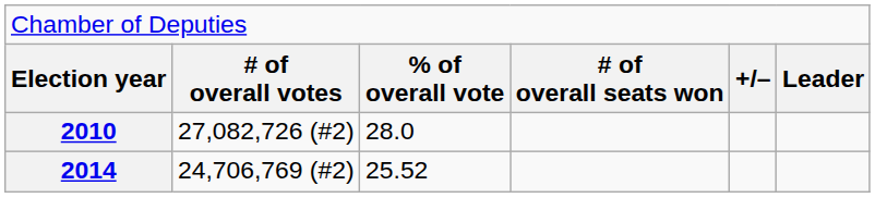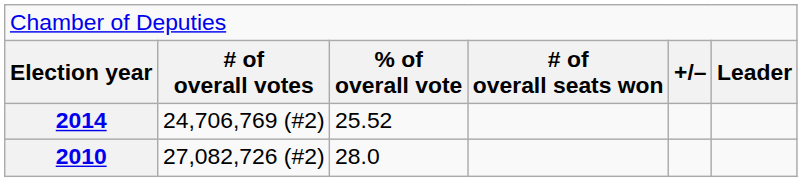 <table class=wikitable>
 <tr>
 <td colspan=6><a href='#'>Chamber of Deputies</a></td>
 </tr>
 <tr>
 <th>Election year</th>
 <th># of<br>overall votes</th>
 <th>% of<br>overall vote</th>
 <th># of<br>overall seats won</th>
 <th>+/–</th>
 <th>Leader</th>
 </tr>
 <tr>
+<th><a href='#'>2014</a></th>
+<td>24,706,769 (#2)</td>
+<td>25.52</td>
+<td></td>
+<td></td>
+<td></td>
+</tr>
+<tr>
 <th><a href='#'>2010</a></th>
 <td>27,082,726 (#2)</td>
 <td>28.0</td>
 <td></td>
 <td></td>
 <td></td>
 </tr>
-<tr>
-<th><a href='#'>2014</a></th>
-<td>24,706,769 (#2)</td>
-<td>25.52</td>
-<td></td>
-<td></td>
-<td></td>
-</tr>
 </table>
